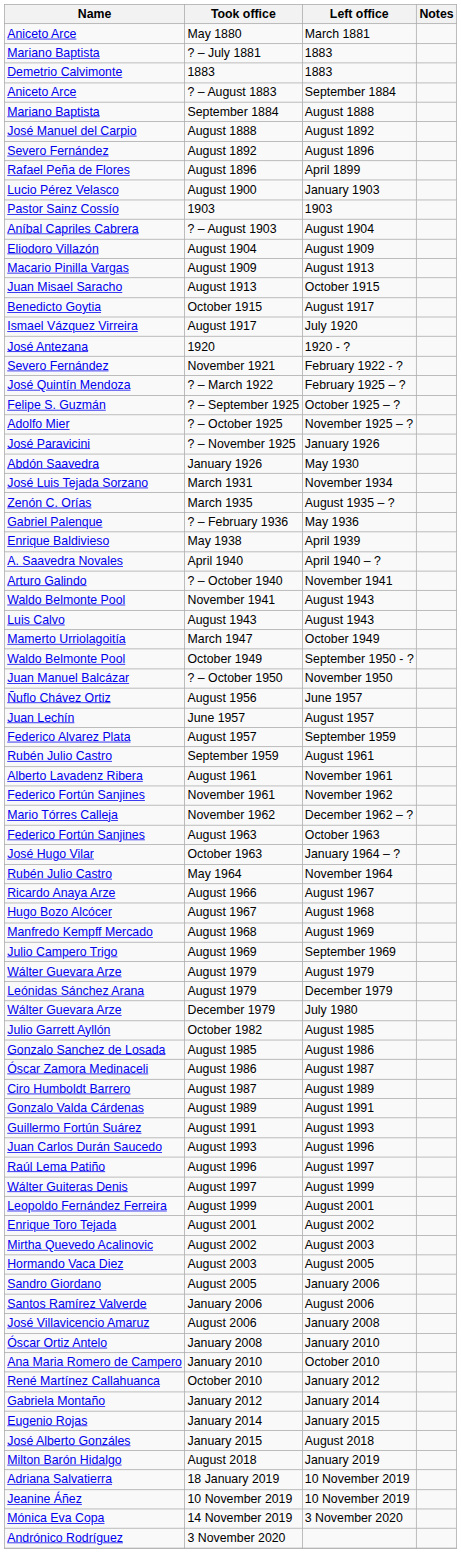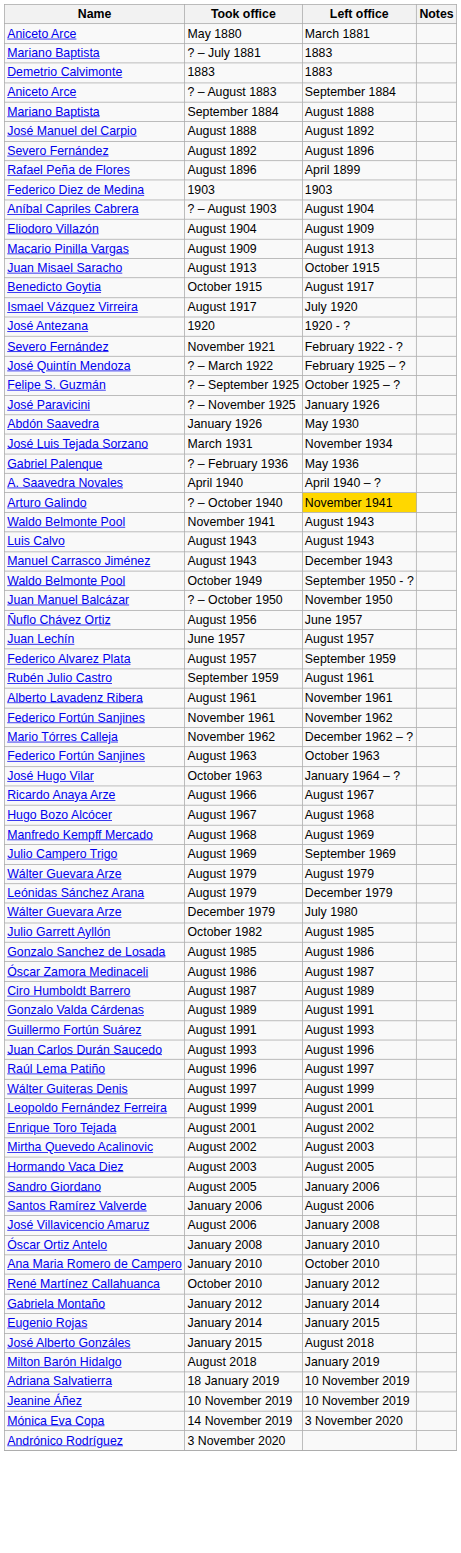 <table class="wikitable">
 <tr>
 <th>Name</th>
 <th>Took office</th>
 <th>Left office</th>
 <th>Notes</th>
 </tr>
 <tr>
 <td><a href='#'>Aniceto Arce</a></td>
 <td>May 1880</td>
 <td>March 1881</td>
 <td></td>
 </tr>
 <tr>
 <td><a href='#'>Mariano Baptista</a></td>
 <td>? – July 1881</td>
 <td>1883</td>
 <td></td>
 </tr>
 <tr>
 <td><a href='#'>Demetrio Calvimonte</a></td>
 <td>1883</td>
 <td>1883</td>
 <td></td>
 </tr>
 <tr>
 <td><a href='#'>Aniceto Arce</a></td>
 <td>? – August 1883</td>
 <td>September 1884</td>
 <td></td>
 </tr>
 <tr>
 <td><a href='#'>Mariano Baptista</a></td>
 <td>September 1884</td>
 <td>August 1888</td>
 <td></td>
 </tr>
 <tr>
 <td><a href='#'>José Manuel del Carpio</a></td>
 <td>August 1888</td>
 <td>August 1892</td>
 <td></td>
 </tr>
 <tr>
 <td><a href='#'>Severo Fernández</a></td>
 <td>August 1892</td>
 <td>August 1896</td>
 <td></td>
 </tr>
 <tr>
 <td><a href='#'>Rafael Peña de Flores</a></td>
 <td>August 1896</td>
 <td>April 1899</td>
 <td></td>
 </tr>
 <tr>
-<td><a href='#'>Lucio Pérez Velasco</a></td>
-<td>August 1900</td>
-<td>January 1903</td>
-<td></td>
-</tr>
-<tr>
-<td><a href='#'>Pastor Sainz Cossío</a></td>
+<td><a href='#'>Federico Diez de Medina</a></td>
 <td>1903</td>
 <td>1903</td>
 <td></td>
 </tr>
 <tr>
 <td><a href='#'>Aníbal Capriles Cabrera</a></td>
 <td>? – August 1903</td>
 <td>August 1904</td>
 <td></td>
 </tr>
 <tr>
 <td><a href='#'>Eliodoro Villazón</a></td>
 <td>August 1904</td>
 <td>August 1909</td>
 <td></td>
 </tr>
 <tr>
 <td><a href='#'>Macario Pinilla Vargas</a></td>
 <td>August 1909</td>
 <td>August 1913</td>
 <td></td>
 </tr>
 <tr>
 <td><a href='#'>Juan Misael Saracho</a></td>
 <td>August 1913</td>
 <td>October 1915</td>
 <td></td>
 </tr>
 <tr>
 <td><a href='#'>Benedicto Goytia</a></td>
 <td>October 1915</td>
 <td>August 1917</td>
 <td></td>
 </tr>
 <tr>
 <td><a href='#'>Ismael Vázquez Virreira</a></td>
 <td>August 1917</td>
 <td>July 1920</td>
 <td></td>
 </tr>
 <tr>
 <td><a href='#'>José Antezana</a></td>
 <td>1920</td>
 <td>1920 - ?</td>
 <td></td>
 </tr>
 <tr>
 <td><a href='#'>Severo Fernández</a></td>
 <td>November 1921</td>
 <td>February 1922 - ?</td>
 <td></td>
 </tr>
 <tr>
 <td><a href='#'>José Quintín Mendoza</a></td>
 <td>? – March 1922</td>
 <td>February 1925 – ?</td>
 <td></td>
 </tr>
 <tr>
 <td><a href='#'>Felipe S. Guzmán</a></td>
 <td>? – September 1925</td>
 <td>October 1925 – ?</td>
 <td></td>
 </tr>
 <tr>
-<td><a href='#'>Adolfo Mier</a></td>
-<td>? – October 1925</td>
-<td>November 1925 – ?</td>
-<td></td>
-</tr>
-<tr>
 <td><a href='#'>José Paravicini</a></td>
 <td>? – November 1925</td>
 <td>January 1926</td>
 <td></td>
 </tr>
 <tr>
 <td><a href='#'>Abdón Saavedra</a></td>
 <td>January 1926</td>
 <td>May 1930</td>
 <td></td>
 </tr>
 <tr>
 <td><a href='#'>José Luis Tejada Sorzano</a></td>
 <td>March 1931</td>
 <td>November 1934</td>
 <td></td>
 </tr>
 <tr>
-<td><a href='#'>Zenón C. Orías</a></td>
-<td>March 1935</td>
-<td>August 1935 – ?</td>
-<td></td>
-</tr>
-<tr>
 <td><a href='#'>Gabriel Palenque</a></td>
 <td>? – February 1936</td>
 <td>May 1936</td>
-<td></td>
-</tr>
-<tr>
-<td><a href='#'>Enrique Baldivieso</a></td>
-<td>May 1938</td>
-<td>April 1939</td>
 <td></td>
 </tr>
 <tr>
 <td><a href='#'>A. Saavedra Novales</a></td>
 <td>April 1940</td>
 <td>April 1940 – ?</td>
 <td></td>
 </tr>
 <tr>
 <td><a href='#'>Arturo Galindo</a></td>
 <td>? – October 1940</td>
-<td>November 1941</td>
+<td style="background: gold;">November 1941</td>
 <td></td>
 </tr>
 <tr>
 <td><a href='#'>Waldo Belmonte Pool</a></td>
 <td>November 1941</td>
 <td>August 1943</td>
 <td></td>
 </tr>
 <tr>
 <td><a href='#'>Luis Calvo</a></td>
 <td>August 1943</td>
 <td>August 1943</td>
 <td></td>
 </tr>
 <tr>
-<td><a href='#'>Mamerto Urriolagoitía</a></td>
-<td>March 1947</td>
-<td>October 1949</td>
+<td><a href='#'>Manuel Carrasco Jiménez</a></td>
+<td>August 1943</td>
+<td>December 1943</td>
 <td></td>
 </tr>
 <tr>
 <td><a href='#'>Waldo Belmonte Pool</a></td>
 <td>October 1949</td>
 <td>September 1950 - ?</td>
 <td></td>
 </tr>
 <tr>
 <td><a href='#'>Juan Manuel Balcázar</a></td>
 <td>? – October 1950</td>
 <td>November 1950</td>
 <td></td>
 </tr>
 <tr>
 <td><a href='#'>Ñuflo Chávez Ortiz</a></td>
 <td>August 1956</td>
 <td>June 1957</td>
 <td></td>
 </tr>
 <tr>
 <td><a href='#'>Juan Lechín</a></td>
 <td>June 1957</td>
 <td>August 1957</td>
 <td></td>
 </tr>
 <tr>
 <td><a href='#'>Federico Alvarez Plata</a></td>
 <td>August 1957</td>
 <td>September 1959</td>
 <td></td>
 </tr>
 <tr>
 <td><a href='#'>Rubén Julio Castro</a></td>
 <td>September 1959</td>
 <td>August 1961</td>
 <td></td>
 </tr>
 <tr>
 <td><a href='#'>Alberto Lavadenz Ribera</a></td>
 <td>August 1961</td>
 <td>November 1961</td>
 <td></td>
 </tr>
 <tr>
 <td><a href='#'>Federico Fortún Sanjines</a></td>
 <td>November 1961</td>
 <td>November 1962</td>
 <td></td>
 </tr>
 <tr>
 <td><a href='#'>Mario Tórres Calleja</a></td>
 <td>November 1962</td>
 <td>December 1962 – ?</td>
 <td></td>
 </tr>
 <tr>
 <td><a href='#'>Federico Fortún Sanjines</a></td>
 <td>August 1963</td>
 <td>October 1963</td>
 <td></td>
 </tr>
 <tr>
 <td><a href='#'>José Hugo Vilar</a></td>
 <td>October 1963</td>
 <td>January 1964 – ?</td>
-<td></td>
-</tr>
-<tr>
-<td><a href='#'>Rubén Julio Castro</a></td>
-<td>May 1964</td>
-<td>November 1964</td>
 <td></td>
 </tr>
 <tr>
 <td><a href='#'>Ricardo Anaya Arze</a></td>
 <td>August 1966</td>
 <td>August 1967</td>
 <td></td>
 </tr>
 <tr>
 <td><a href='#'>Hugo Bozo Alcócer</a></td>
 <td>August 1967</td>
 <td>August 1968</td>
 <td></td>
 </tr>
 <tr>
 <td><a href='#'>Manfredo Kempff Mercado</a></td>
 <td>August 1968</td>
 <td>August 1969</td>
 <td></td>
 </tr>
 <tr>
 <td><a href='#'>Julio Campero Trigo</a></td>
 <td>August 1969</td>
 <td>September 1969</td>
 <td></td>
 </tr>
 <tr>
 <td><a href='#'>Wálter Guevara Arze</a></td>
 <td>August 1979</td>
 <td>August 1979</td>
 <td></td>
 </tr>
 <tr>
 <td><a href='#'>Leónidas Sánchez Arana</a></td>
 <td>August 1979</td>
 <td>December 1979</td>
 <td></td>
 </tr>
 <tr>
 <td><a href='#'>Wálter Guevara Arze</a></td>
 <td>December 1979</td>
 <td>July 1980</td>
 <td></td>
 </tr>
 <tr>
 <td><a href='#'>Julio Garrett Ayllón</a></td>
 <td>October 1982</td>
 <td>August 1985</td>
 <td></td>
 </tr>
 <tr>
 <td><a href='#'>Gonzalo Sanchez de Losada</a></td>
 <td>August 1985</td>
 <td>August 1986</td>
 <td></td>
 </tr>
 <tr>
 <td><a href='#'>Óscar Zamora Medinaceli</a></td>
 <td>August 1986</td>
 <td>August 1987</td>
 <td></td>
 </tr>
 <tr>
 <td><a href='#'>Ciro Humboldt Barrero</a></td>
 <td>August 1987</td>
 <td>August 1989</td>
 <td></td>
 </tr>
 <tr>
 <td><a href='#'>Gonzalo Valda Cárdenas</a></td>
 <td>August 1989</td>
 <td>August 1991</td>
 <td></td>
 </tr>
 <tr>
 <td><a href='#'>Guillermo Fortún Suárez</a></td>
 <td>August 1991</td>
 <td>August 1993</td>
 <td></td>
 </tr>
 <tr>
 <td><a href='#'>Juan Carlos Durán Saucedo</a></td>
 <td>August 1993</td>
 <td>August 1996</td>
 <td></td>
 </tr>
 <tr>
 <td><a href='#'>Raúl Lema Patiño</a></td>
 <td>August 1996</td>
 <td>August 1997</td>
 <td></td>
 </tr>
 <tr>
 <td><a href='#'>Wálter Guiteras Denis</a></td>
 <td>August 1997</td>
 <td>August 1999</td>
 <td></td>
 </tr>
 <tr>
 <td><a href='#'>Leopoldo Fernández Ferreira</a></td>
 <td>August 1999</td>
 <td>August 2001</td>
 <td></td>
 </tr>
 <tr>
 <td><a href='#'>Enrique Toro Tejada</a></td>
 <td>August 2001</td>
 <td>August 2002</td>
 <td></td>
 </tr>
 <tr>
 <td><a href='#'>Mirtha Quevedo Acalinovic</a></td>
 <td>August 2002</td>
 <td>August 2003</td>
 <td></td>
 </tr>
 <tr>
 <td><a href='#'>Hormando Vaca Diez</a></td>
 <td>August 2003</td>
 <td>August 2005</td>
 <td></td>
 </tr>
 <tr>
 <td><a href='#'>Sandro Giordano</a></td>
 <td>August 2005</td>
 <td>January 2006</td>
 <td></td>
 </tr>
 <tr>
 <td><a href='#'>Santos Ramírez Valverde</a></td>
 <td>January 2006</td>
 <td>August 2006</td>
 <td></td>
 </tr>
 <tr>
 <td><a href='#'>José Villavicencio Amaruz</a></td>
 <td>August 2006</td>
 <td>January 2008</td>
 <td></td>
 </tr>
 <tr>
 <td><a href='#'>Óscar Ortiz Antelo</a></td>
 <td>January 2008</td>
 <td>January 2010</td>
 <td></td>
 </tr>
 <tr>
 <td><a href='#'>Ana Maria Romero de Campero</a></td>
 <td>January 2010</td>
 <td>October 2010</td>
 <td></td>
 </tr>
 <tr>
 <td><a href='#'>René Martínez Callahuanca</a></td>
 <td>October 2010</td>
 <td>January 2012</td>
 <td></td>
 </tr>
 <tr>
 <td><a href='#'>Gabriela Montaño</a></td>
 <td>January 2012</td>
 <td>January 2014</td>
 <td></td>
 </tr>
 <tr>
 <td><a href='#'>Eugenio Rojas</a></td>
 <td>January 2014</td>
 <td>January 2015</td>
 <td></td>
 </tr>
 <tr>
 <td><a href='#'>José Alberto Gonzáles</a></td>
 <td>January 2015</td>
 <td>August 2018</td>
 <td></td>
 </tr>
 <tr>
 <td><a href='#'>Milton Barón Hidalgo</a></td>
 <td>August 2018</td>
 <td>January 2019</td>
 <td></td>
 </tr>
 <tr>
 <td><a href='#'>Adriana Salvatierra</a></td>
 <td>18 January 2019</td>
 <td>10 November 2019</td>
 <td></td>
 </tr>
 <tr>
 <td><a href='#'>Jeanine Áñez</a></td>
 <td>10 November 2019</td>
 <td>10 November 2019</td>
 <td></td>
 </tr>
 <tr>
 <td><a href='#'>Mónica Eva Copa</a></td>
 <td>14 November 2019</td>
 <td>3 November 2020</td>
 <td></td>
 </tr>
 <tr>
 <td><a href='#'>Andrónico Rodríguez</a></td>
 <td>3 November 2020</td>
 <td></td>
 <td></td>
 </tr>
 <tr>
 </tr>
 </table>
